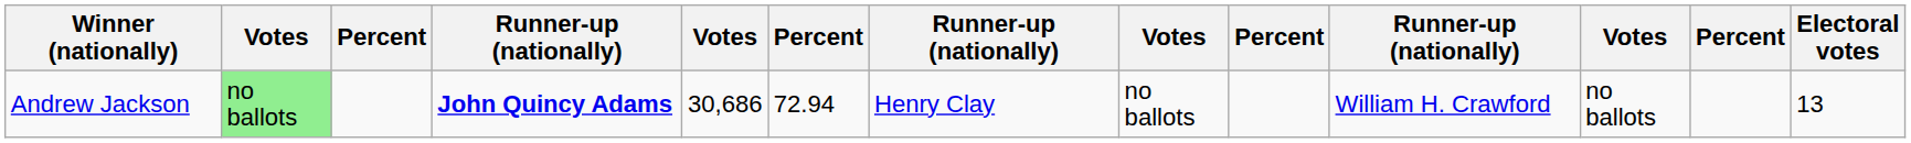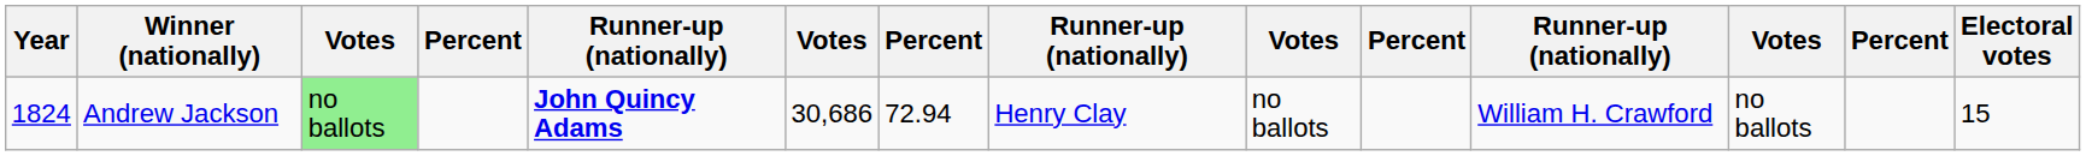 <table class="wikitable sortable">
 <tr>
+<th data-sort-type="number">Year</th>
 <th>Winner (nationally)</th>
 <th data-sort-type="number">Votes</th>
 <th data-sort-type="number">Percent</th>
 <th>Runner-up (nationally)</th>
 <th data-sort-type="number">Votes</th>
 <th data-sort-type="number">Percent</th>
 <th>Runner-up (nationally)</th>
 <th data-sort-type="number">Votes</th>
 <th data-sort-type="number">Percent</th>
 <th>Runner-up (nationally)</th>
 <th data-sort-type="number">Votes</th>
 <th data-sort-type="number">Percent</th>
 <th data-sort-type="number">Electoral<br>votes</th>
 </tr>
 <tr>
+<td style"text-align:left"><a href='#'>1824</a></td>
 <td><a href='#'>Andrew Jackson</a></td>
 <td style="background: lightgreen;">no ballots</td>
 <td></td>
 <td><strong><a href='#'>John Quincy Adams</a></strong></td>
 <td>30,686</td>
 <td>72.94</td>
 <td><a href='#'>Henry Clay</a></td>
 <td>no ballots</td>
 <td></td>
 <td><a href='#'>William H. Crawford</a></td>
 <td>no ballots</td>
 <td></td>
-<td>13</td>
+<td>15</td>
 </tr>
 </table>
